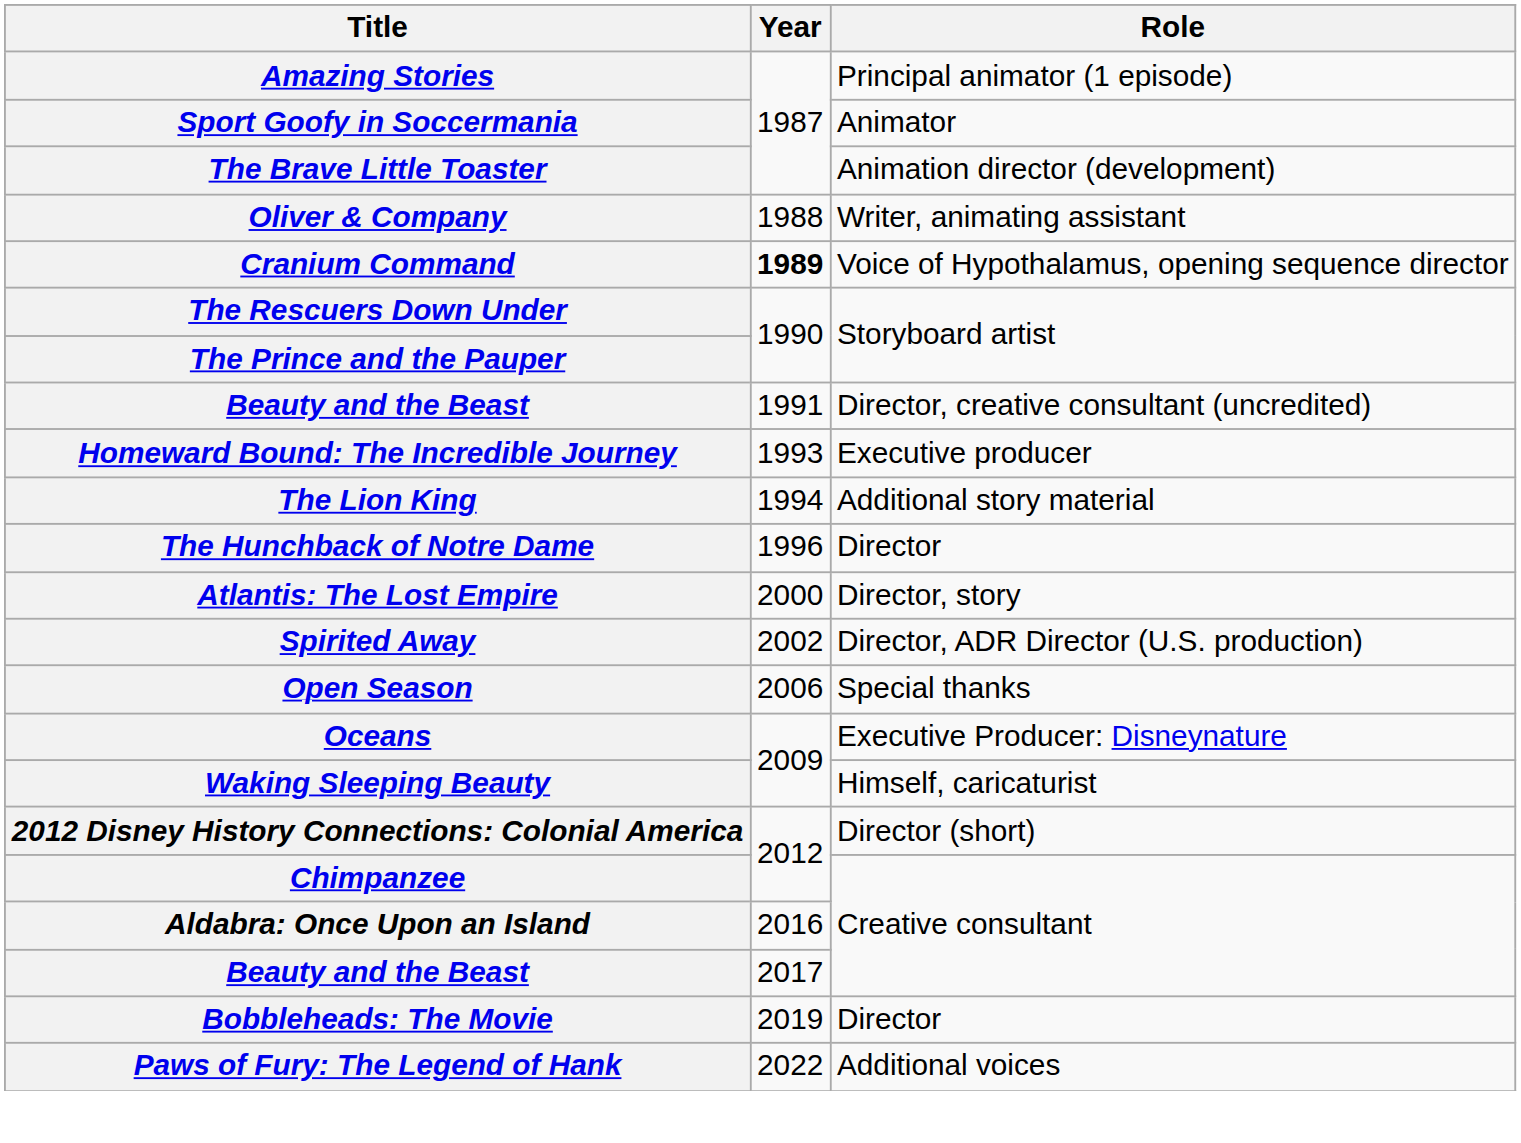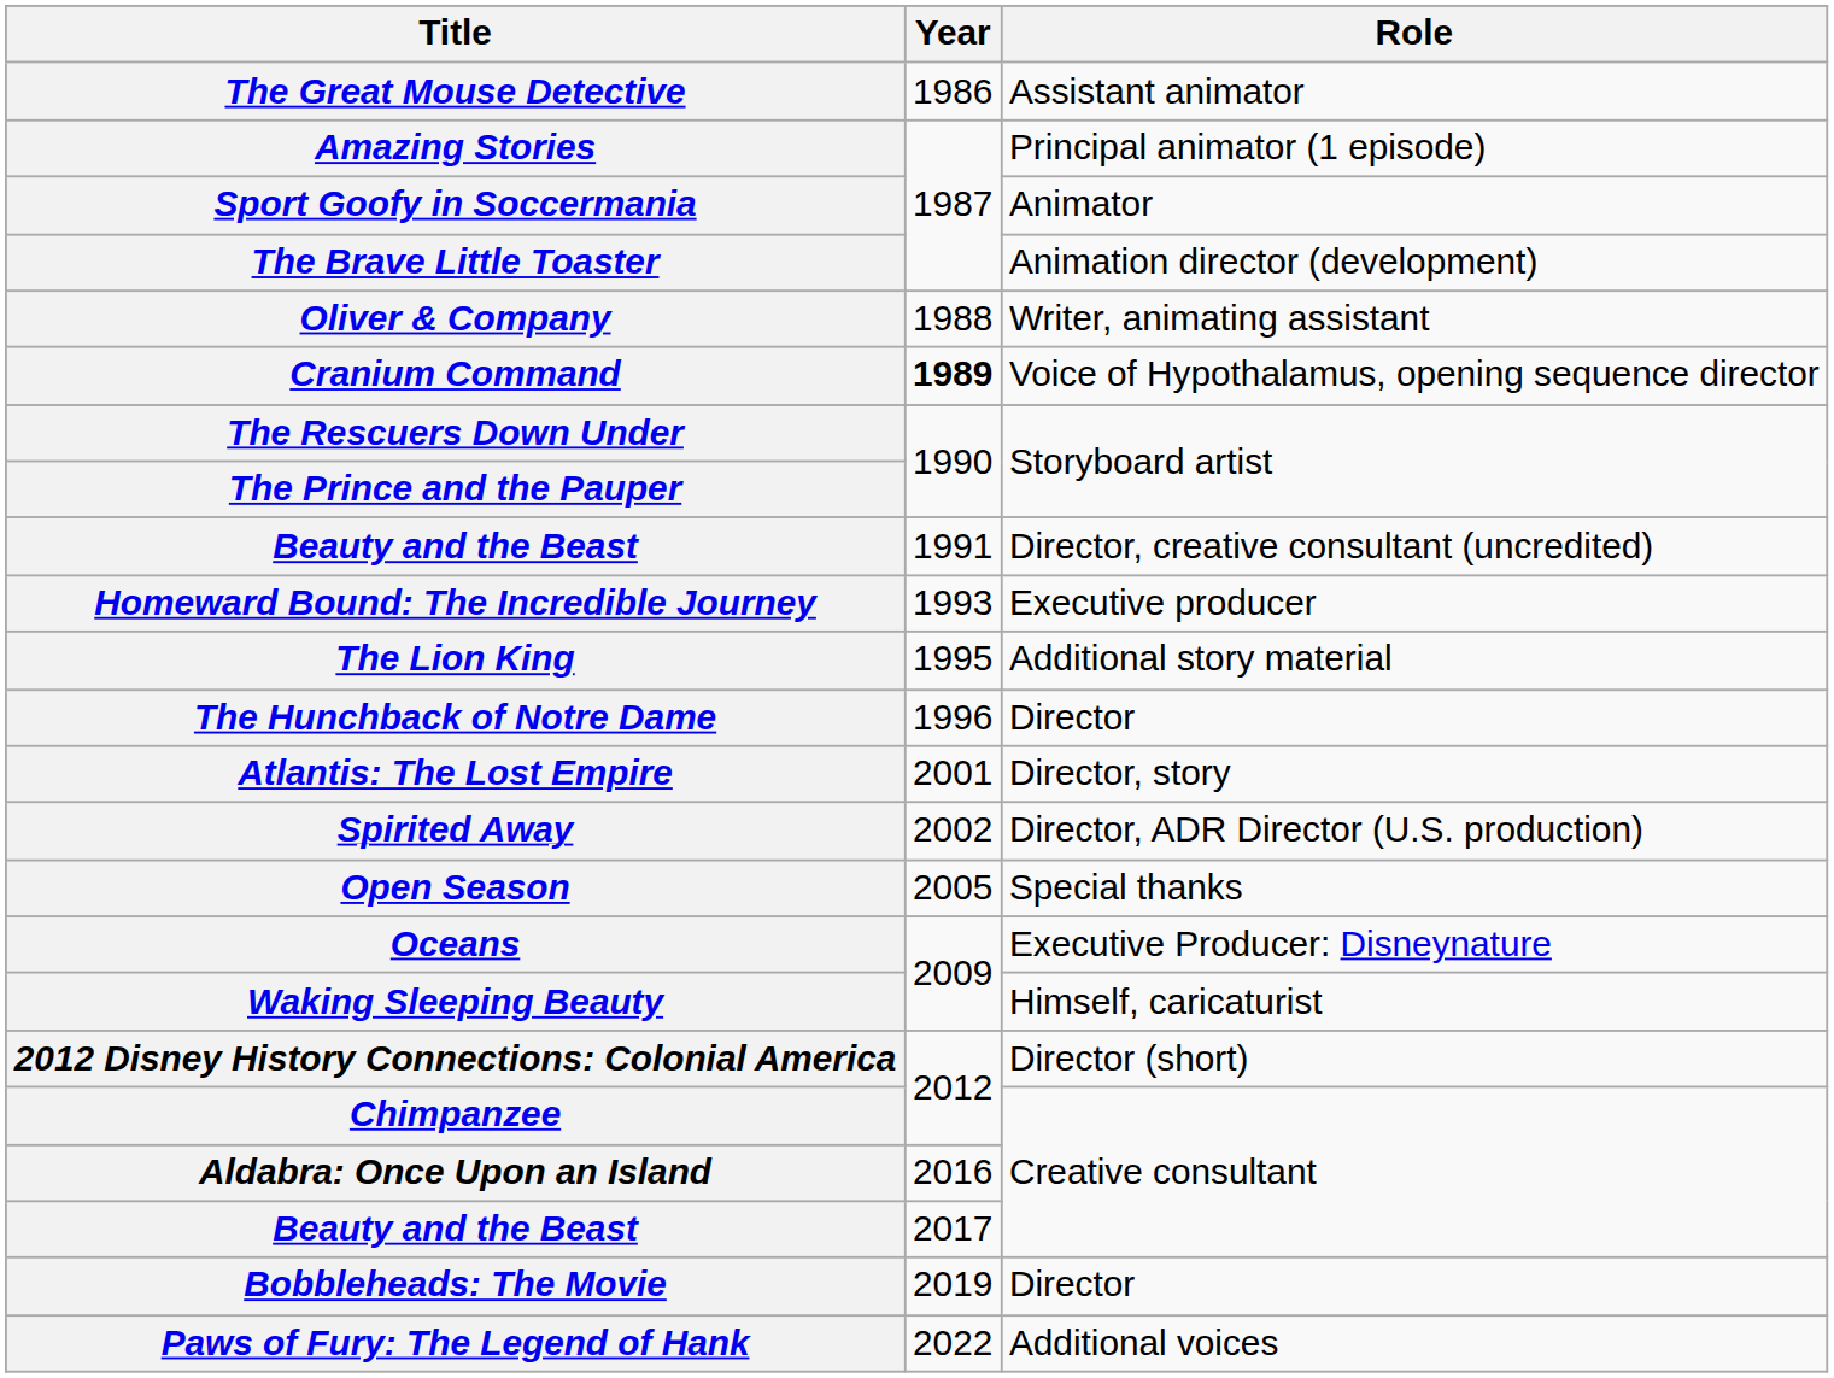 <table class="wikitable plainrowheaders sortable">
 <tr>
 <th scope="col">Title</th>
 <th scope="col">Year</th>
 <th scope="col">Role</th>
+</tr>
+<tr>
+<th scope="row"><em><a href='#'>The Great Mouse Detective</a></em></th>
+<td>1986</td>
+<td>Assistant animator</td>
 </tr>
 <tr>
 <th scope="row"><em><a href='#'>Amazing Stories</a></em></th>
 <td rowspan=3>1987</td>
 <td>Principal animator (1 episode)</td>
 </tr>
 <tr>
 <th scope="row"><em><a href='#'>Sport Goofy in Soccermania</a></em></th>
 <td>Animator</td>
 </tr>
 <tr>
 <th scope="row"><em><a href='#'>The Brave Little Toaster</a></em></th>
 <td>Animation director (development)</td>
 </tr>
 <tr>
 <th scope="row"><em><a href='#'>Oliver & Company</a></em></th>
 <td>1988</td>
 <td>Writer, animating assistant</td>
 </tr>
 <tr>
 <th scope="row"><em><a href='#'>Cranium Command</a></em></th>
 <td><strong>1989</strong></td>
 <td>Voice of Hypothalamus, opening sequence director</td>
 </tr>
 <tr>
 <th scope="row"><em><a href='#'>The Rescuers Down Under</a></em></th>
 <td rowspan=2>1990</td>
 <td rowspan=2>Storyboard artist</td>
 </tr>
 <tr>
 <th scope="row"><em><a href='#'>The Prince and the Pauper</a></em></th>
 </tr>
 <tr>
 <th scope="row"><em><a href='#'>Beauty and the Beast</a></em></th>
 <td>1991</td>
 <td>Director, creative consultant (uncredited)</td>
 </tr>
 <tr>
 <th scope="row"><em><a href='#'>Homeward Bound: The Incredible Journey</a></em></th>
 <td>1993</td>
 <td>Executive producer</td>
 </tr>
 <tr>
 <th scope="row"><em><a href='#'>The Lion King</a></em></th>
-<td>1994</td>
+<td>1995</td>
 <td>Additional story material</td>
 </tr>
 <tr>
 <th scope="row"><em><a href='#'>The Hunchback of Notre Dame</a></em></th>
 <td>1996</td>
 <td>Director</td>
 </tr>
 <tr>
 <th scope="row"><em><a href='#'>Atlantis: The Lost Empire</a></em></th>
-<td>2000</td>
+<td>2001</td>
 <td>Director, story</td>
 </tr>
 <tr>
 <th scope="row"><em><a href='#'>Spirited Away</a></em></th>
 <td>2002</td>
 <td>Director, ADR Director (U.S. production)</td>
 </tr>
 <tr>
 <th scope="row"><em><a href='#'>Open Season</a></em></th>
-<td>2006</td>
+<td>2005</td>
 <td>Special thanks</td>
 </tr>
 <tr>
 <th scope="row"><em><a href='#'>Oceans</a></em></th>
 <td rowspan=2>2009</td>
 <td>Executive Producer: <a href='#'>Disneynature</a></td>
 </tr>
 <tr>
 <th scope="row"><em><a href='#'>Waking Sleeping Beauty</a></em></th>
 <td>Himself, caricaturist</td>
 </tr>
 <tr>
 <th scope="row"><em>2012 Disney History Connections: Colonial America</em></th>
 <td rowspan="2">2012</td>
 <td>Director (short)</td>
 </tr>
 <tr>
 <th scope="row"><em><a href='#'>Chimpanzee</a></em></th>
 <td rowspan=3>Creative consultant</td>
 </tr>
 <tr>
 <th scope="row"><em>Aldabra: Once Upon an Island</em></th>
 <td>2016</td>
 </tr>
 <tr>
 <th scope="row"><em><a href='#'>Beauty and the Beast</a></em></th>
 <td>2017</td>
 </tr>
 <tr>
 <th scope="row"><em><a href='#'>Bobbleheads: The Movie</a></em></th>
 <td>2019</td>
 <td>Director</td>
 </tr>
 <tr>
 <th scope="row"><em><a href='#'>Paws of Fury: The Legend of Hank</a></em></th>
 <td>2022</td>
 <td>Additional voices</td>
 </tr>
 </table>
